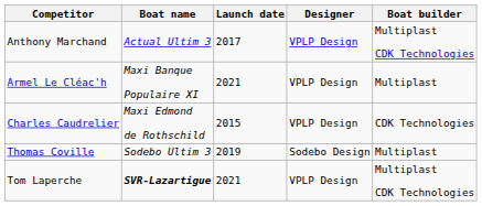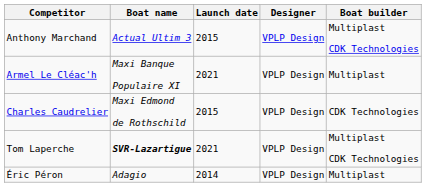 <table class="wikitable centre">
 <tr>
 <th scope="col">Competitor</th>
 <th scope="col">Boat name</th>
 <th scope="col">Launch date</th>
 <th scope="col">Designer</th>
 <th scope="col">Boat builder</th>
 </tr>
 <tr>
 <td>Anthony Marchand</td>
 <td><em><a href='#'>Actual Ultim 3</a></em></td>
-<td>2017</td>
+<td>2015</td>
 <td><a href='#'>VPLP Design</a></td>
 <td>Multiplast<br><br><a href='#'>CDK Technologies</a></td>
 </tr>
 <tr>
 <td><a href='#'>Armel Le Cléac'h</a></td>
 <td><em>Maxi Banque<br><br>Populaire XI</em></td>
 <td>2021</td>
 <td>VPLP Design</td>
 <td>Multiplast</td>
 </tr>
 <tr>
 <td><a href='#'>Charles Caudrelier</a></td>
 <td><em>Maxi Edmond<br><br>de Rothschild</em></td>
 <td>2015</td>
 <td>VPLP Design</td>
 <td>CDK Technologies</td>
 </tr>
 <tr>
-<td><a href='#'>Thomas Coville</a></td>
-<td><em>Sodebo Ultim 3</em></td>
-<td>2019</td>
-<td>Sodebo Design</td>
-<td>Multiplast</td>
-</tr>
-<tr>
 <td>Tom Laperche</td>
 <td><strong><em>SVR-Lazartigue</em></strong></td>
 <td>2021</td>
 <td>VPLP Design</td>
 <td>Multiplast<br><br>CDK Technologies</td>
 </tr>
+<tr>
+<td>Éric Péron</td>
+<td><em>Adagio</em></td>
+<td>2014</td>
+<td>VPLP Design</td>
+<td>Multiplast</td>
+</tr>
 </table>
